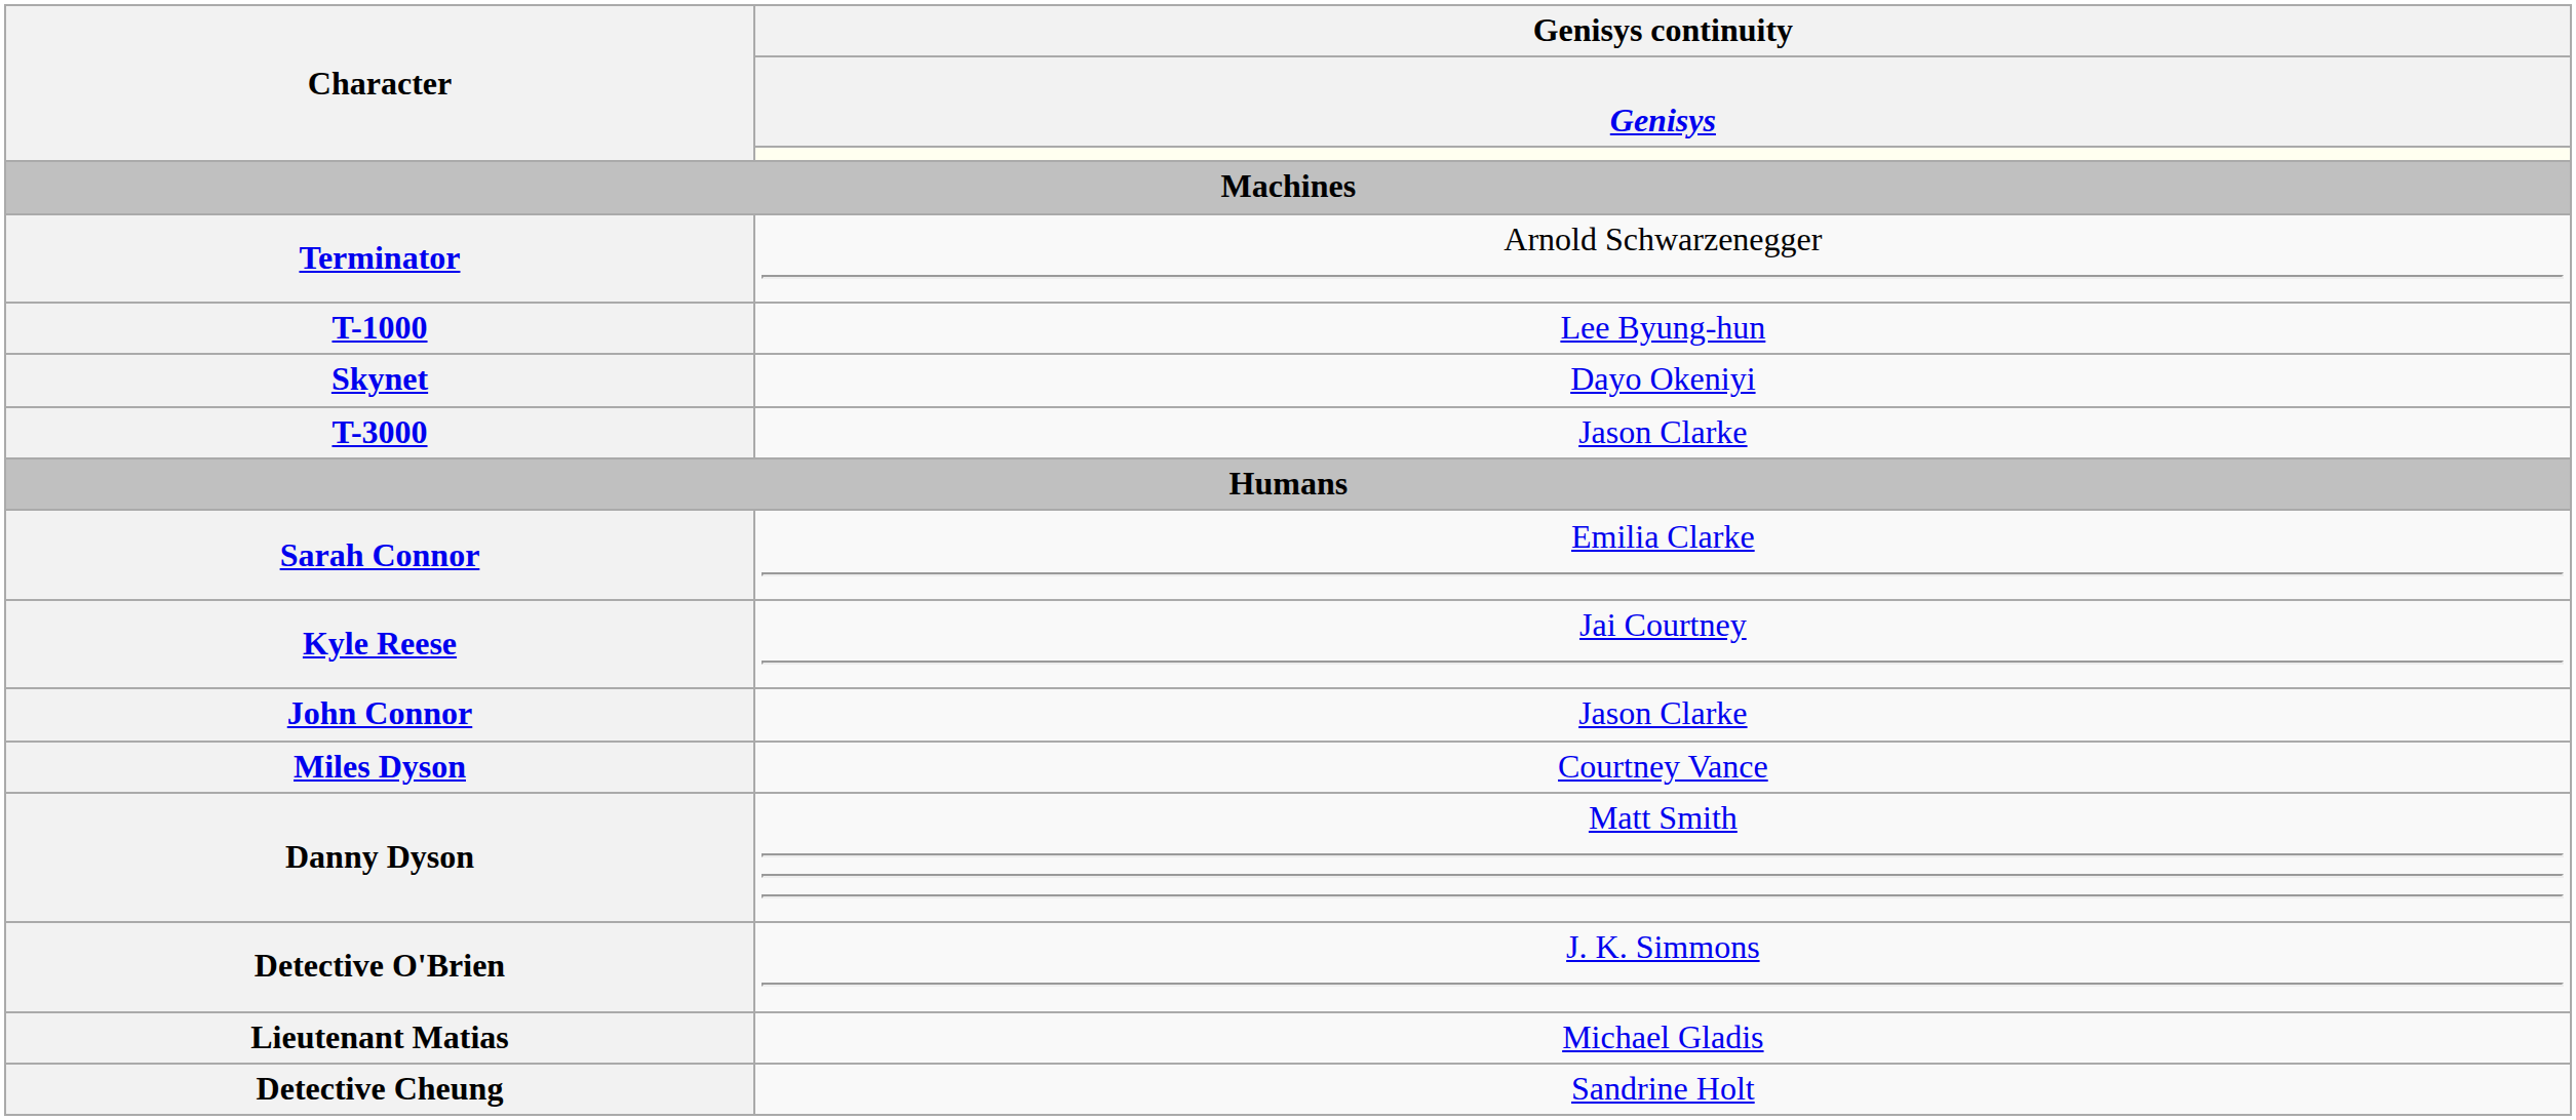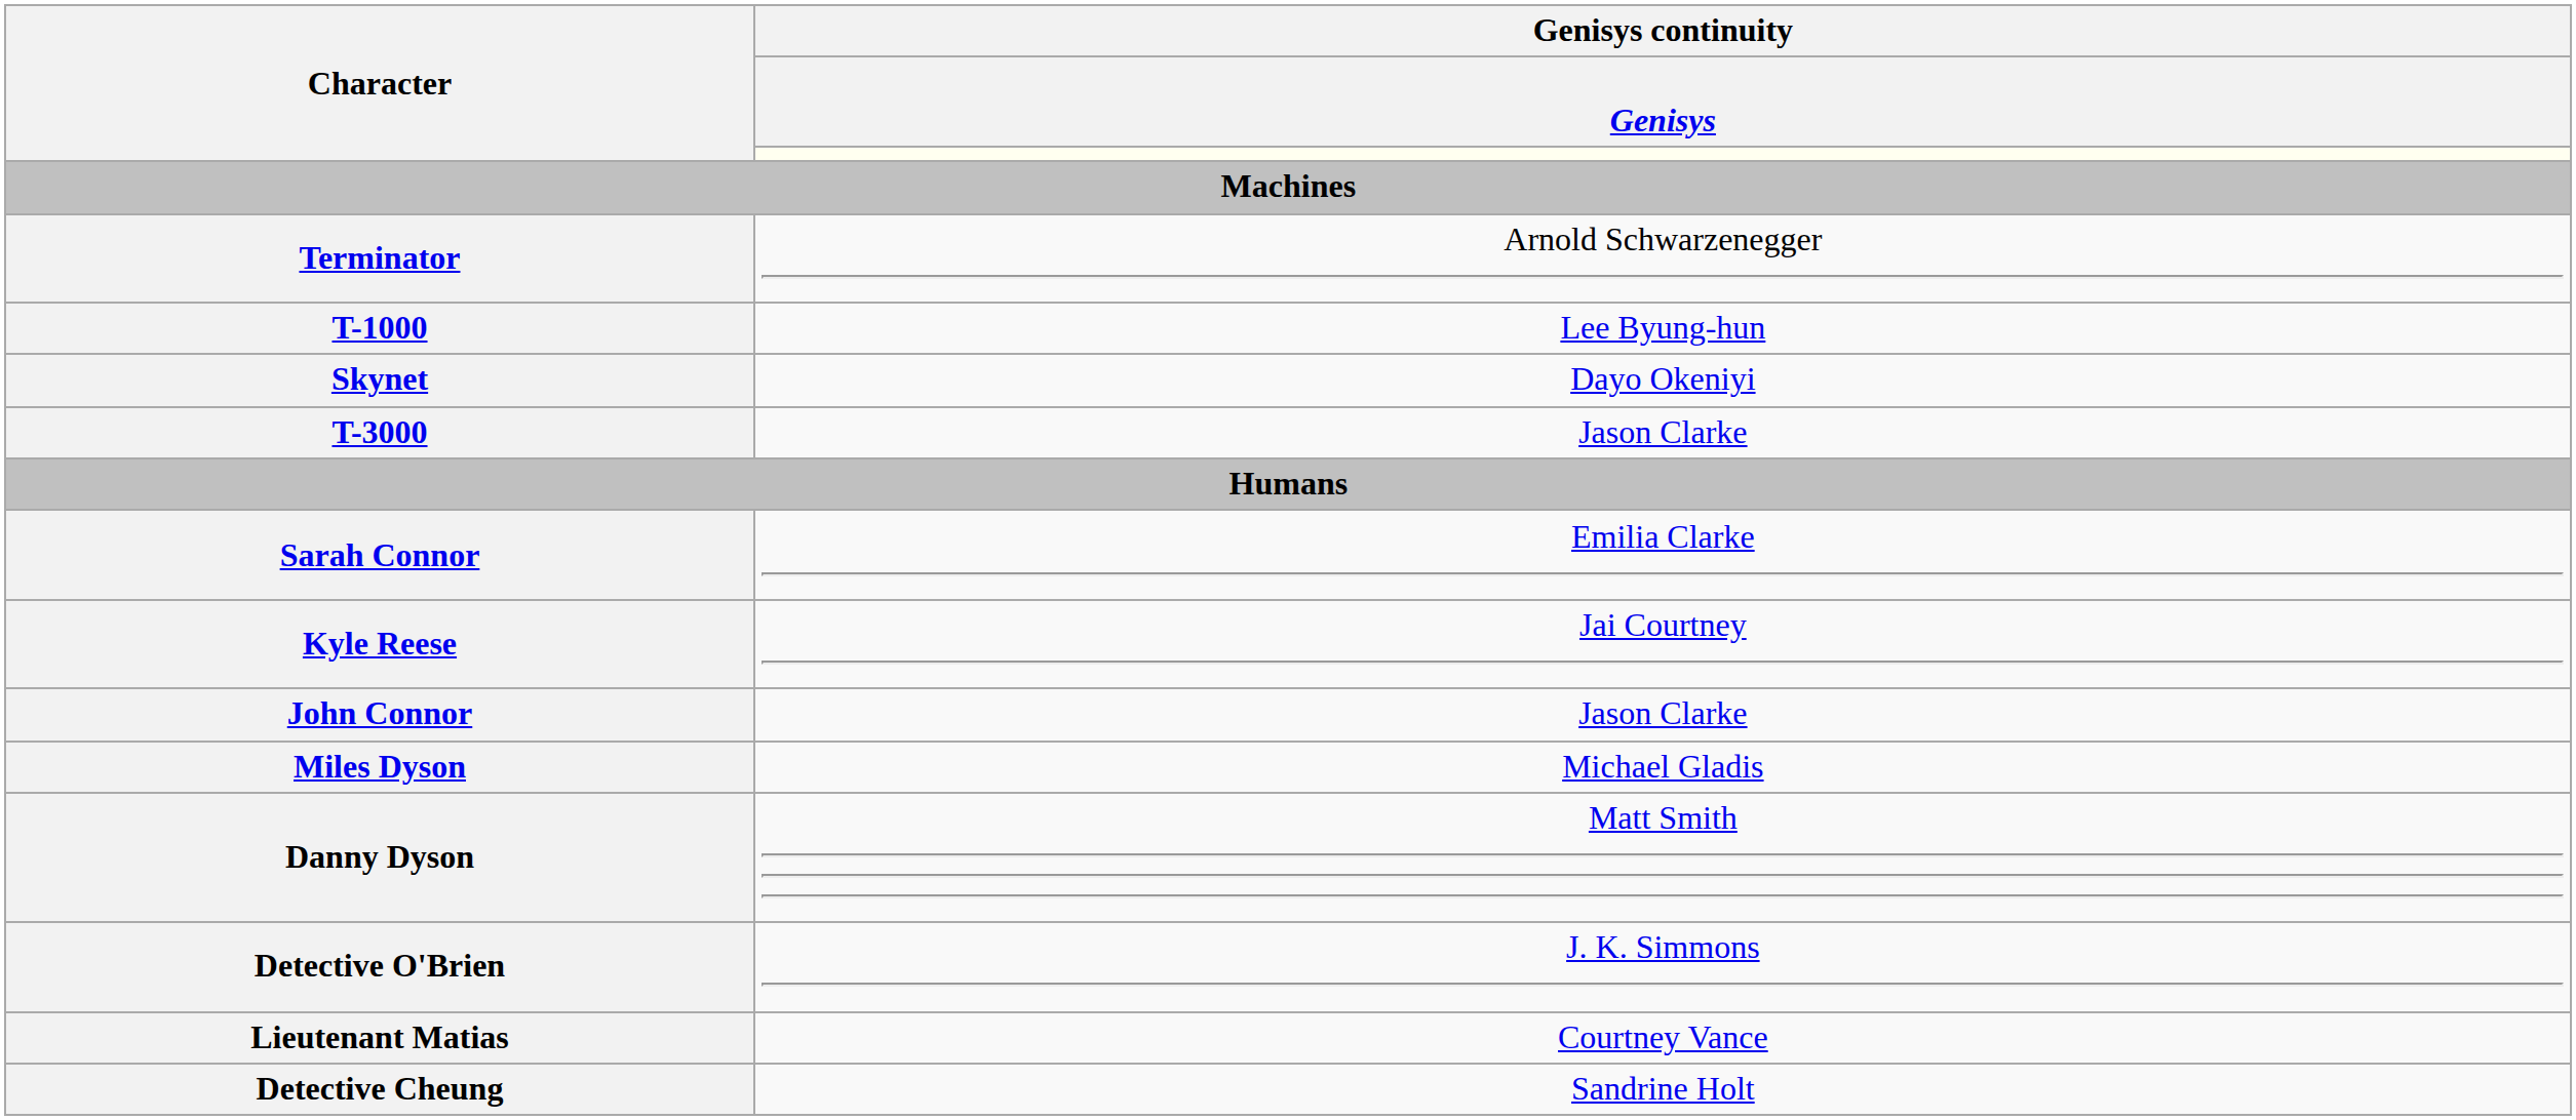 <table class="wikitable" style="text-align:center; width:99%;">
 <tr>
 <th rowspan="3" style="width:6.0%;">Character</th>
 <th colspan="5" style="text-align:center;">Genisys continuity</th>
 </tr>
 <tr>
 <th style="text-align:center; width:15%;"><em><a href='#'><br>Genisys</a></em></th>
 </tr>
 <tr>
 <td style="background:ivory;"></td>
 </tr>
 <tr>
 <th colspan="10" style="background-color:silver;"><strong>Machines</strong></th>
 </tr>
 <tr>
 <th><a href='#'>Terminator<br></a></th>
 <td>Arnold Schwarzenegger<hr></td>
 </tr>
 <tr>
 <th><a href='#'>T-1000</a></th>
 <td><a href='#'>Lee Byung-hun</a></td>
 </tr>
 <tr>
 <th><a href='#'>Skynet<br></a></th>
 <td><a href='#'>Dayo Okeniyi</a></td>
 </tr>
 <tr>
 <th><a href='#'>T-3000</a></th>
 <td><a href='#'>Jason Clarke</a></td>
 </tr>
 <tr>
 <th colspan="10" style="background-color:silver;"><strong>Humans</strong></th>
 </tr>
 <tr>
 <th><a href='#'>Sarah Connor</a></th>
 <td><a href='#'>Emilia Clarke</a><hr></td>
 </tr>
 <tr>
 <th><a href='#'>Kyle Reese</a></th>
 <td><a href='#'>Jai Courtney</a><hr></td>
 </tr>
 <tr>
 <th><a href='#'>John Connor</a></th>
 <td><a href='#'>Jason Clarke</a></td>
 </tr>
 <tr>
 <th><a href='#'>Miles Dyson</a></th>
-<td><a href='#'>Courtney Vance</a></td>
+<td><a href='#'>Michael Gladis</a></td>
 </tr>
 <tr>
 <th>Danny Dyson</th>
 <td><a href='#'>Matt Smith</a><hr><hr><hr></td>
 </tr>
 <tr>
 <th>Detective O'Brien</th>
 <td><a href='#'>J. K. Simmons</a><hr></td>
 </tr>
 <tr>
 <th>Lieutenant Matias</th>
-<td><a href='#'>Michael Gladis</a></td>
+<td><a href='#'>Courtney Vance</a></td>
 </tr>
 <tr>
 <th>Detective Cheung</th>
 <td><a href='#'>Sandrine Holt</a></td>
 </tr>
 <tr>
 </tr>
 </table>
